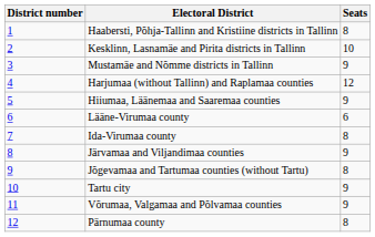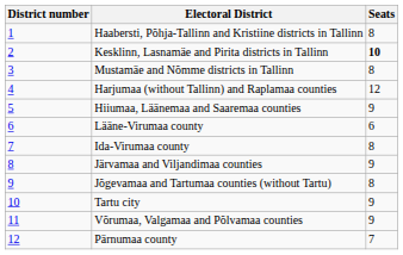 <table class="wikitable">
 <tr>
 <th>District number</th>
 <th>Electoral District</th>
 <th>Seats</th>
 </tr>
 <tr>
 <td><a href='#'>1</a></td>
 <td>Haabersti, Põhja-Tallinn and Kristiine districts in Tallinn</td>
 <td>8</td>
 </tr>
 <tr>
 <td><a href='#'>2</a></td>
 <td>Kesklinn, Lasnamäe and Pirita districts in Tallinn</td>
-<td>10</td>
+<td><strong>10</strong></td>
 </tr>
 <tr>
 <td><a href='#'>3</a></td>
 <td>Mustamäe and Nõmme districts in Tallinn</td>
-<td>9</td>
+<td>8</td>
 </tr>
 <tr>
 <td><a href='#'>4</a></td>
 <td>Harjumaa (without Tallinn) and Raplamaa counties</td>
 <td>12</td>
 </tr>
 <tr>
 <td><a href='#'>5</a></td>
 <td>Hiiumaa, Läänemaa and Saaremaa counties</td>
 <td>9</td>
 </tr>
 <tr>
 <td><a href='#'>6</a></td>
 <td>Lääne-Virumaa county</td>
 <td>6</td>
 </tr>
 <tr>
 <td><a href='#'>7</a></td>
 <td>Ida-Virumaa county</td>
 <td>8</td>
 </tr>
 <tr>
 <td><a href='#'>8</a></td>
 <td>Järvamaa and Viljandimaa counties</td>
 <td>9</td>
 </tr>
 <tr>
 <td><a href='#'>9</a></td>
 <td>Jõgevamaa and Tartumaa counties (without Tartu)</td>
 <td>8</td>
 </tr>
 <tr>
 <td><a href='#'>10</a></td>
 <td>Tartu city</td>
 <td>9</td>
 </tr>
 <tr>
 <td><a href='#'>11</a></td>
 <td>Võrumaa, Valgamaa and Põlvamaa counties</td>
 <td>9</td>
 </tr>
 <tr>
 <td><a href='#'>12</a></td>
 <td>Pärnumaa county</td>
-<td>8</td>
+<td>7</td>
 </tr>
 </table>
